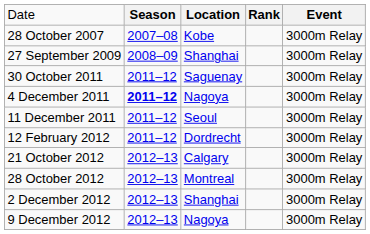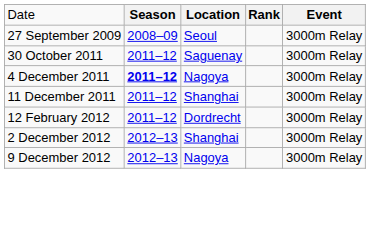 <table class="wikitable sortable" style="font-size:90%" style="text-align:center">
 <tr>
 <td>Date</td>
 <th>Season</th>
 <th>Location</th>
 <th>Rank</th>
 <th>Event</th>
 </tr>
 <tr>
-<td>28 October 2007</td>
-<td><a href='#'>2007–08</a></td>
-<td><a href='#'>Kobe</a></td>
-<td></td>
-<td>3000m Relay</td>
-</tr>
-<tr>
 <td>27 September 2009</td>
 <td><a href='#'>2008–09</a></td>
-<td><a href='#'>Shanghai</a></td>
+<td><a href='#'>Seoul</a></td>
 <td></td>
 <td>3000m Relay</td>
 </tr>
 <tr>
 <td>30 October 2011</td>
 <td><a href='#'>2011–12</a></td>
 <td><a href='#'>Saguenay</a></td>
 <td></td>
 <td>3000m Relay</td>
 </tr>
 <tr>
 <td>4 December 2011</td>
 <td><strong><a href='#'>2011–12</a></strong></td>
 <td><a href='#'>Nagoya</a></td>
 <td></td>
 <td>3000m Relay</td>
 </tr>
 <tr>
 <td>11 December 2011</td>
 <td><a href='#'>2011–12</a></td>
-<td><a href='#'>Seoul</a></td>
+<td><a href='#'>Shanghai</a></td>
 <td></td>
 <td>3000m Relay</td>
 </tr>
 <tr>
 <td>12 February 2012</td>
 <td><a href='#'>2011–12</a></td>
 <td><a href='#'>Dordrecht</a></td>
-<td></td>
-<td>3000m Relay</td>
-</tr>
-<tr>
-<td>21 October 2012</td>
-<td><a href='#'>2012–13</a></td>
-<td><a href='#'>Calgary</a></td>
-<td></td>
-<td>3000m Relay</td>
-</tr>
-<tr>
-<td>28 October 2012</td>
-<td><a href='#'>2012–13</a></td>
-<td><a href='#'>Montreal</a></td>
 <td></td>
 <td>3000m Relay</td>
 </tr>
 <tr>
 <td>2 December 2012</td>
 <td><a href='#'>2012–13</a></td>
 <td><a href='#'>Shanghai</a></td>
 <td></td>
 <td>3000m Relay</td>
 </tr>
 <tr>
 <td>9 December 2012</td>
 <td><a href='#'>2012–13</a></td>
 <td><a href='#'>Nagoya</a></td>
 <td></td>
 <td>3000m Relay</td>
 </tr>
 </table>
